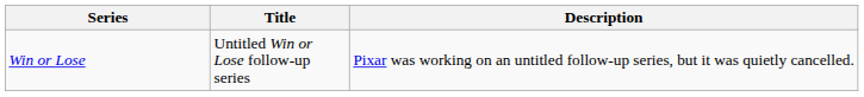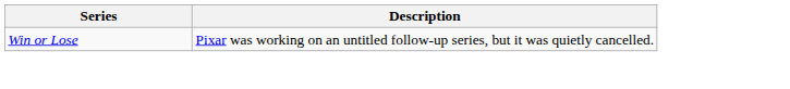 <table class="wikitable">
 <tr>
 <th style="width:150pt;">Series</th>
-<th style="width:100pt;">Title</th>
 <th>Description</th>
 </tr>
 <tr>
 <td><a href='#'><em>Win or Lose</em></a></td>
-<td>Untitled <em>Win or Lose</em> follow-up series</td>
 <td><a href='#'>Pixar</a> was working on an untitled follow-up series, but it was quietly cancelled.</td>
 </tr>
 </table>
